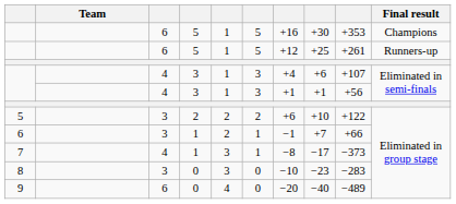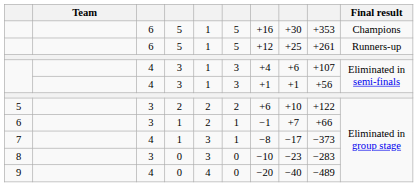 <table class=wikitable style="text-align:center;" width=620>
 <tr>
 <th width=5.5%></th>
 <th width=20%>Team</th>
 <th width=5.5%></th>
 <th width=5.5%></th>
 <th width=5.5%></th>
 <th width=5.5%></th>
 <th width=5.5%></th>
 <th width=5.5%></th>
 <th width=5.5%></th>
 <th width=14%>Final result</th>
 </tr>
 <tr>
 <td></td>
 <td align="left"></td>
 <td>6</td>
 <td>5</td>
 <td>1</td>
 <td>5</td>
 <td>+16</td>
 <td>+30</td>
 <td>+353</td>
 <td>Champions</td>
 </tr>
 <tr>
 <td></td>
 <td align="left"></td>
 <td>6</td>
 <td>5</td>
 <td>1</td>
 <td>5</td>
 <td>+12</td>
 <td>+25</td>
 <td>+261</td>
 <td>Runners-up</td>
 </tr>
 <tr>
 <th colspan="10"></th>
 </tr>
 <tr>
 <td rowspan="2"></td>
 <td align="left"></td>
 <td>4</td>
 <td>3</td>
 <td>1</td>
 <td>3</td>
 <td>+4</td>
 <td>+6</td>
 <td>+107</td>
 <td rowspan="2">Eliminated in <a href='#'>semi-finals</a></td>
 </tr>
 <tr>
 <td align="left"></td>
 <td>4</td>
 <td>3</td>
 <td>1</td>
 <td>3</td>
 <td>+1</td>
 <td>+1</td>
 <td>+56</td>
 </tr>
 <tr>
 <th colspan="10"></th>
 </tr>
 <tr>
 <td>5</td>
 <td align="left"></td>
 <td>3</td>
 <td>2</td>
 <td>2</td>
 <td>2</td>
 <td>+6</td>
 <td>+10</td>
 <td>+122</td>
 <td rowspan="5">Eliminated in <a href='#'>group stage</a></td>
 </tr>
 <tr>
 <td>6</td>
 <td align="left"></td>
 <td>3</td>
 <td>1</td>
 <td>2</td>
 <td>1</td>
 <td>−1</td>
 <td>+7</td>
 <td>+66</td>
 </tr>
 <tr>
 <td>7</td>
 <td align="left"></td>
 <td>4</td>
 <td>1</td>
 <td>3</td>
 <td>1</td>
 <td>−8</td>
 <td>−17</td>
 <td>−373</td>
 </tr>
 <tr>
 <td>8</td>
 <td align="left"></td>
 <td>3</td>
 <td>0</td>
 <td>3</td>
 <td>0</td>
 <td>−10</td>
 <td>−23</td>
 <td>−283</td>
 </tr>
 <tr>
 <td>9</td>
 <td align="left"></td>
-<td>6</td>
+<td>4</td>
 <td>0</td>
 <td>4</td>
 <td>0</td>
 <td>−20</td>
 <td>−40</td>
 <td>−489</td>
 </tr>
 </table>
